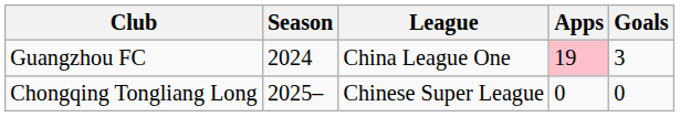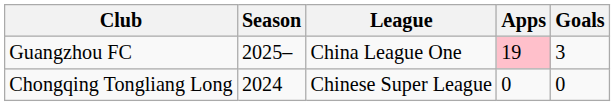 <table class="wikitable" border="1">
 <tr>
 <th>Club</th>
 <th>Season</th>
 <th>League</th>
 <th>Apps</th>
 <th>Goals</th>
 </tr>
 <tr>
 <td>Guangzhou FC</td>
-<td>2024</td>
+<td>2025–</td>
 <td>China League One</td>
 <td style="background: pink;">19</td>
 <td>3</td>
 </tr>
 <tr>
 <td>Chongqing Tongliang Long</td>
-<td>2025–</td>
+<td>2024</td>
 <td>Chinese Super League</td>
 <td>0</td>
 <td>0</td>
 </tr>
 </table>
